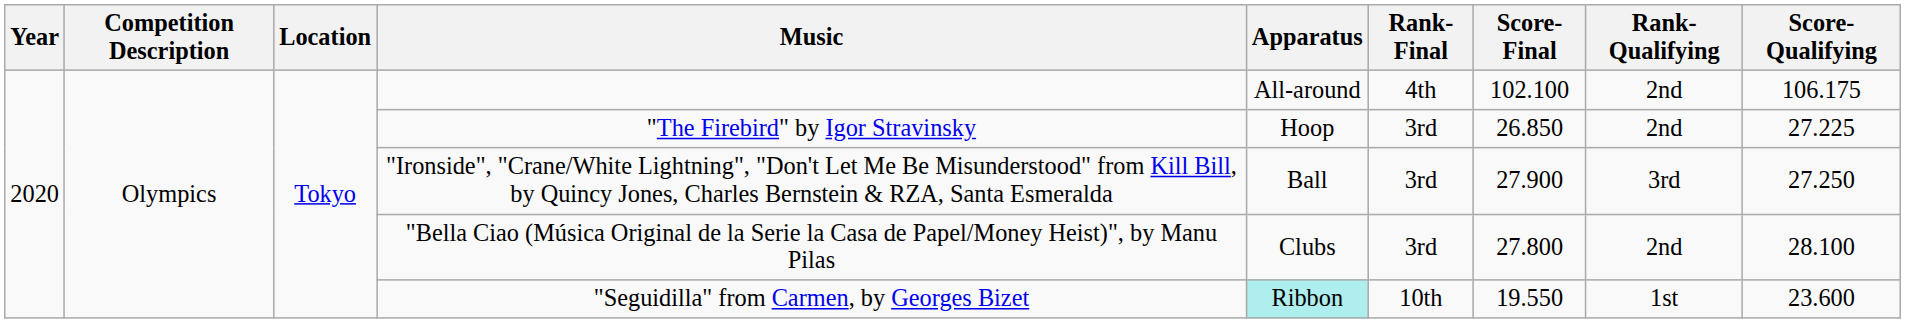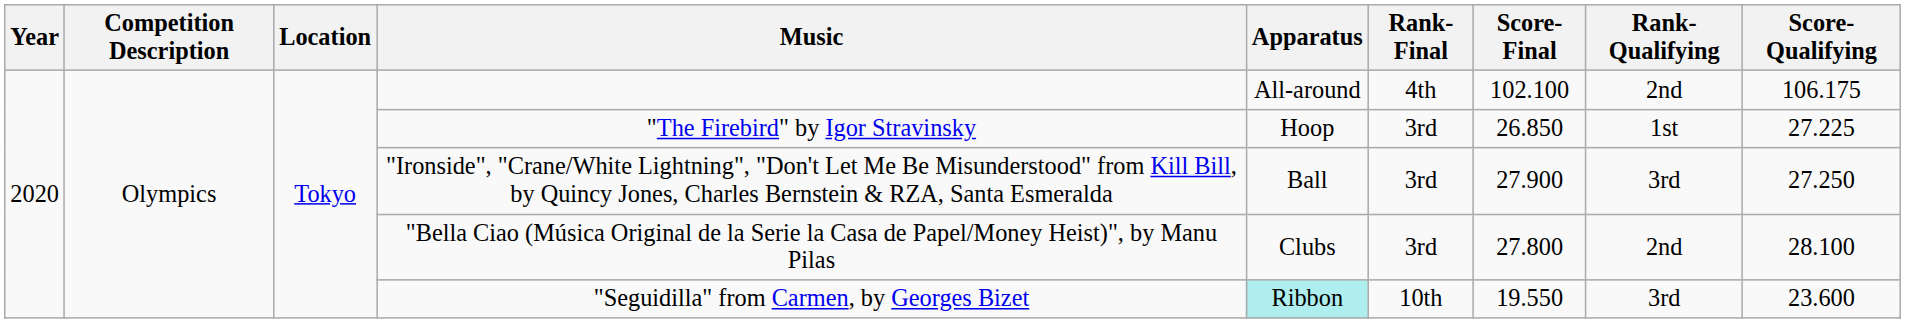 <table class="wikitable" style="text-align:center">
 <tr>
 <th>Year</th>
 <th>Competition Description</th>
 <th>Location</th>
 <th>Music</th>
 <th>Apparatus</th>
 <th>Rank-Final</th>
 <th>Score-Final</th>
 <th>Rank-Qualifying</th>
 <th>Score-Qualifying</th>
 </tr>
 <tr>
 <td rowspan="5">2020</td>
 <td rowspan="5">Olympics</td>
 <td rowspan="5"><a href='#'>Tokyo</a></td>
 <td></td>
 <td>All-around</td>
 <td>4th</td>
 <td>102.100</td>
 <td>2nd</td>
 <td>106.175</td>
 </tr>
 <tr>
 <td>"<a href='#'>The Firebird</a>" by <a href='#'>Igor Stravinsky</a></td>
 <td>Hoop</td>
 <td>3rd</td>
 <td>26.850</td>
-<td>2nd</td>
+<td>1st</td>
 <td>27.225</td>
 </tr>
 <tr>
 <td>"Ironside", "Crane/White Lightning", "Don't Let Me Be Misunderstood" from <a href='#'>Kill Bill</a>, by Quincy Jones, Charles Bernstein & RZA, Santa Esmeralda</td>
 <td>Ball</td>
 <td>3rd</td>
 <td>27.900</td>
 <td>3rd</td>
 <td>27.250</td>
 </tr>
 <tr>
 <td>"Bella Ciao (Música Original de la Serie la Casa de Papel/Money Heist)", by Manu Pilas</td>
 <td>Clubs</td>
 <td>3rd</td>
 <td>27.800</td>
 <td>2nd</td>
 <td>28.100</td>
 </tr>
 <tr>
 <td>"Seguidilla" from <a href='#'>Carmen</a>, by <a href='#'>Georges Bizet</a></td>
 <td style="background: paleturquoise;">Ribbon</td>
 <td>10th</td>
 <td>19.550</td>
-<td>1st</td>
+<td>3rd</td>
 <td>23.600</td>
 </tr>
 </table>
